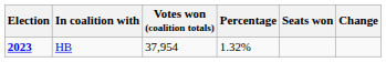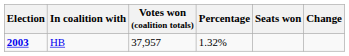 <table class="wikitable">
 <tr>
 <th>Election</th>
 <th>In coalition with</th>
 <th>Votes won<br><small>(coalition totals)</small></th>
 <th>Percentage</th>
 <th>Seats won</th>
 <th>Change</th>
 </tr>
 <tr>
-<td><strong><a href='#'>2023</a></strong></td>
+<td><strong><a href='#'>2003</a></strong></td>
 <td><a href='#'>HB</a></td>
-<td>37,954</td>
+<td>37,957</td>
 <td>1.32%</td>
 <td></td>
 <td></td>
 </tr>
 </table>
